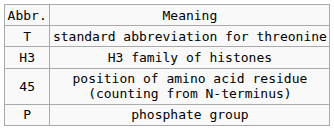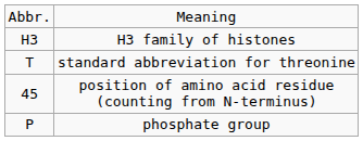 <table class="wikitable" style="text-align:center">
 <tr>
 <td>Abbr.</td>
 <td>Meaning</td>
 </tr>
 <tr>
+<td>H3</td>
+<td>H3 family of histones</td>
+</tr>
+<tr>
 <td>T</td>
 <td>standard abbreviation for threonine</td>
-</tr>
-<tr>
-<td>H3</td>
-<td>H3 family of histones</td>
 </tr>
 <tr>
 <td>45</td>
 <td>position of amino acid residue<br>(counting from N-terminus)</td>
 </tr>
 <tr>
 <td>P</td>
 <td>phosphate  group</td>
 </tr>
 </table>
